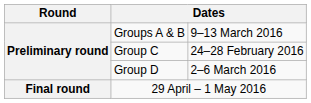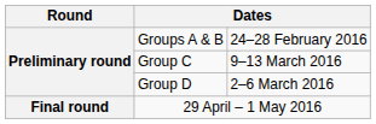 <table class="wikitable">
 <tr>
 <th>Round</th>
 <th colspan=2>Dates</th>
 </tr>
 <tr>
 <th rowspan=3>Preliminary round</th>
 <td>Groups A & B</td>
-<td>9–13 March 2016</td>
+<td>24–28 February 2016</td>
 </tr>
 <tr>
 <td>Group C</td>
-<td>24–28 February 2016</td>
+<td>9–13 March 2016</td>
 </tr>
 <tr>
 <td>Group D</td>
 <td>2–6 March 2016</td>
 </tr>
 <tr>
 <th>Final round</th>
 <td colspan=2 align="center">29 April – 1 May 2016</td>
 </tr>
 </table>
